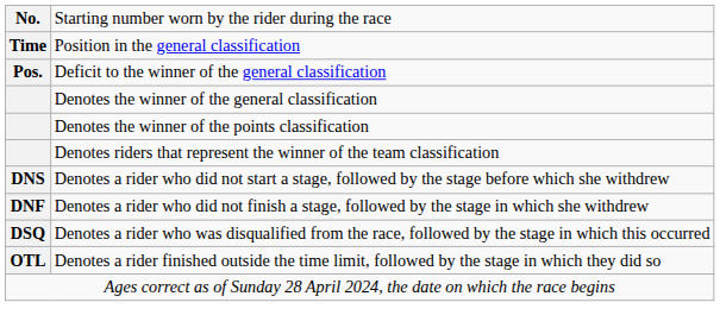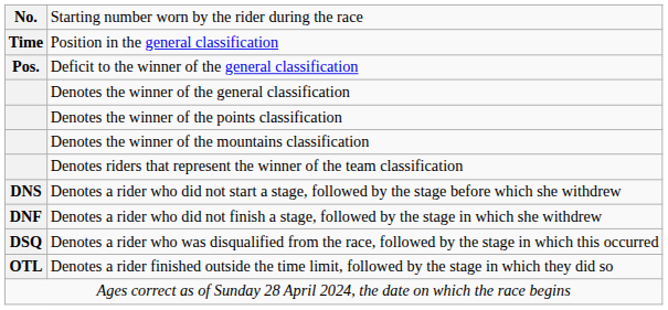 <table class="wikitable">
 <tr>
 <th scope="row" style="text-align:center;">No.</th>
 <td>Starting number worn by the rider during the race</td>
 </tr>
 <tr>
 <th scope="row" style="text-align:center;">Time</th>
 <td>Position in the <a href='#'>general classification</a></td>
 </tr>
 <tr>
 <th scope="row" style="text-align:center;">Pos.</th>
 <td>Deficit to the winner of the <a href='#'>general classification</a></td>
 </tr>
 <tr>
 <th scope="row" style="text-align:center;"></th>
 <td>Denotes the winner of the general classification</td>
 </tr>
 <tr>
 <th scope="row" style="text-align:center;"></th>
 <td>Denotes the winner of the points classification</td>
+</tr>
+<tr>
+<th scope="row" style="text-align:center;"></th>
+<td>Denotes the winner of the mountains classification</td>
 </tr>
 <tr>
 <th scope="row" style="text-align:center;"></th>
 <td>Denotes riders that represent the winner of the team classification</td>
 </tr>
 <tr>
 <th scope="row" style="text-align:center;">DNS</th>
 <td>Denotes a rider who did not start a stage, followed by the stage before which she withdrew</td>
 </tr>
 <tr>
 <th scope="row" style="text-align:center;">DNF</th>
 <td>Denotes a rider who did not finish a stage, followed by the stage in which she withdrew</td>
 </tr>
 <tr>
 <th scope="row" style="text-align:center;">DSQ</th>
 <td>Denotes a rider who was disqualified from the race, followed by the stage in which this occurred</td>
 </tr>
 <tr>
 <th scope="row" style="text-align:center;">OTL</th>
 <td>Denotes a rider finished outside the time limit, followed by the stage in which they did so</td>
 </tr>
 <tr>
 <td style="text-align:center;" colspan="2"><em>Ages correct as of Sunday 28 April 2024, the date on which the race begins</em></td>
 </tr>
 </table>
